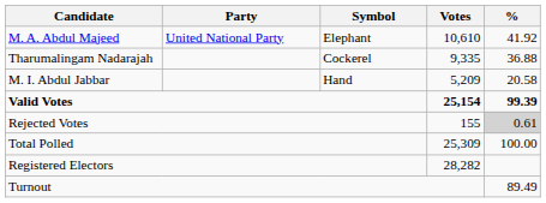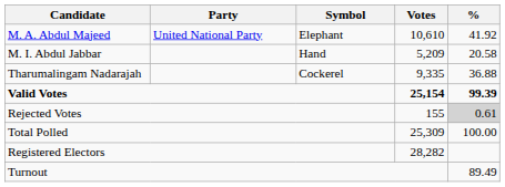 <table class="wikitable" border="1" style="text-align:right;">
 <tr>
 <th align=left width="180">Candidate</th>
 <th align=left width="180">Party</th>
 <th align=left width="120">Symbol</th>
 <th align=left width="60">Votes</th>
 <th align=left width="60">%</th>
 </tr>
 <tr>
 <td align=left><a href='#'>M. A. Abdul Majeed</a></td>
 <td align=left><a href='#'>United National Party</a></td>
 <td align=left>Elephant</td>
 <td>10,610</td>
 <td>41.92</td>
 </tr>
 <tr>
+<td align=left>M. I. Abdul Jabbar</td>
+<td></td>
+<td align=left>Hand</td>
+<td>5,209</td>
+<td>20.58</td>
+</tr>
+<tr>
 <td align=left>Tharumalingam Nadarajah</td>
 <td></td>
 <td align=left>Cockerel</td>
 <td>9,335</td>
 <td>36.88</td>
-</tr>
-<tr>
-<td align=left>M. I. Abdul Jabbar</td>
-<td></td>
-<td align=left>Hand</td>
-<td>5,209</td>
-<td>20.58</td>
 </tr>
 <tr>
 <td align=left colspan=3><strong>Valid Votes</strong></td>
 <td><strong>25,154</strong></td>
 <td><strong>99.39</strong></td>
 </tr>
 <tr>
 <td align=left colspan=3>Rejected Votes</td>
 <td>155</td>
 <td style="background: lightgrey;">0.61</td>
 </tr>
 <tr>
 <td align=left colspan=3>Total Polled</td>
 <td>25,309</td>
 <td>100.00</td>
 </tr>
 <tr>
 <td align=left colspan=3>Registered Electors</td>
 <td>28,282</td>
 <td></td>
 </tr>
 <tr>
 <td align=left colspan=4>Turnout</td>
 <td>89.49</td>
 </tr>
 </table>
